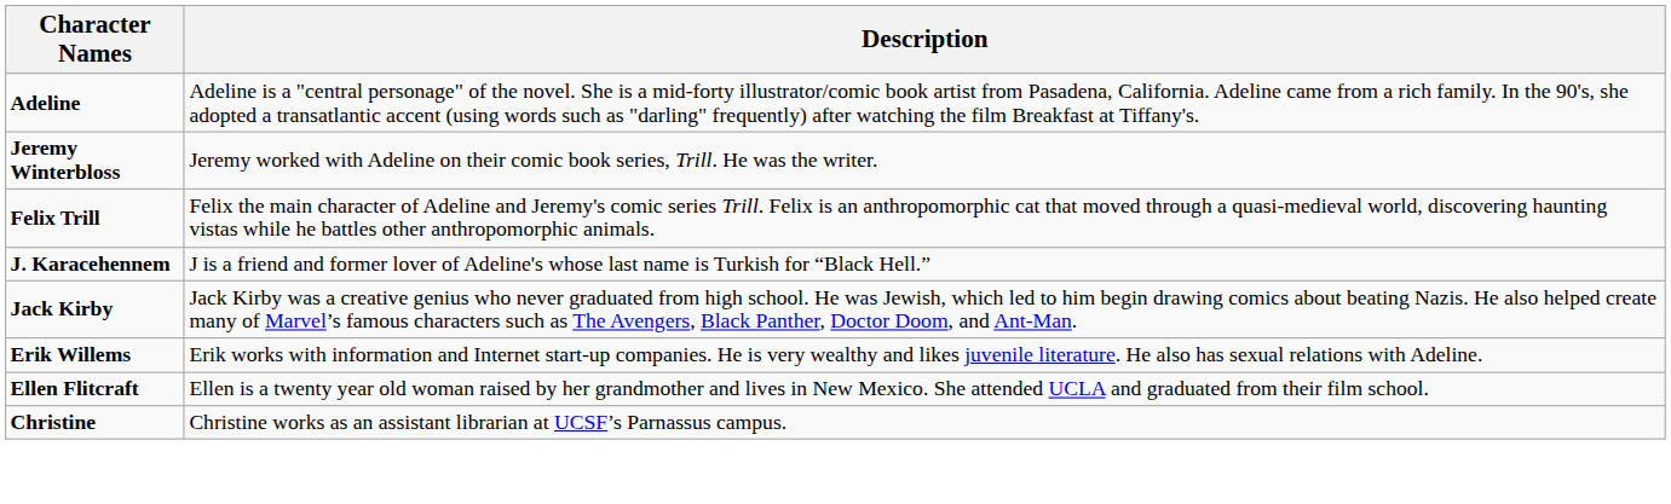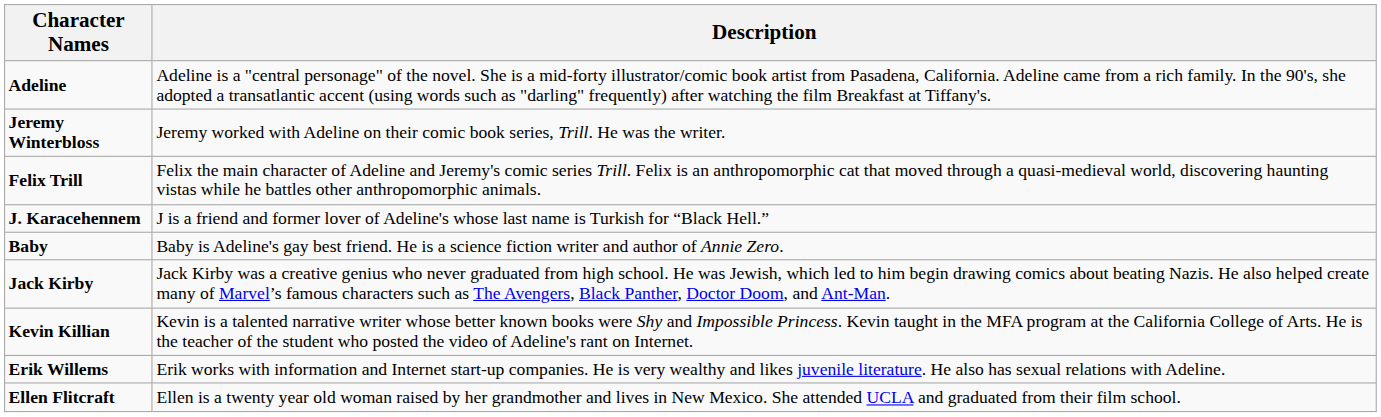 <table class="wikitable">
 <tr>
 <th><big><strong>Character Names</strong></big></th>
 <th><big>Description</big></th>
 </tr>
 <tr>
 <td><strong>Adeline</strong></td>
 <td>Adeline is a "central personage" of the novel. She is a mid-forty illustrator/comic book artist from Pasadena, California. Adeline came from a rich family. In the 90's, she adopted a transatlantic accent (using words such as "darling" frequently) after watching the film Breakfast at Tiffany's.</td>
 </tr>
 <tr>
 <td><strong>Jeremy  Winterbloss</strong></td>
 <td>Jeremy worked with Adeline on their comic book series, <em>Trill</em>.  He was the writer.</td>
 </tr>
 <tr>
 <td><strong>Felix Trill</strong></td>
 <td>Felix the main character of Adeline and Jeremy's comic series <em>Trill</em>. Felix is an anthropomorphic cat that moved through a quasi-medieval world, discovering haunting vistas while he battles other anthropomorphic animals.</td>
 </tr>
 <tr>
 <td><strong>J. Karacehennem</strong></td>
 <td>J is a friend and former lover of Adeline's whose last name is Turkish for “Black Hell.”</td>
 </tr>
 <tr>
+<td><strong>Baby</strong></td>
+<td>Baby is Adeline's gay best friend. He is a science fiction writer and author of <em>Annie Zero</em>.</td>
+</tr>
+<tr>
 <td><strong>Jack Kirby</strong></td>
 <td>Jack Kirby was a creative genius who never graduated from high school. He was Jewish, which led to him begin drawing comics about beating Nazis. He also helped create many of <a href='#'>Marvel</a>’s famous characters such as <a href='#'>The Avengers</a>, <a href='#'>Black Panther</a>, <a href='#'>Doctor Doom</a>, and <a href='#'>Ant-Man</a>.</td>
+</tr>
+<tr>
+<td><strong>Kevin Killian</strong></td>
+<td>Kevin is a talented narrative writer whose better known books were <em>Shy</em> and <em>Impossible Princess</em>.  Kevin taught in the MFA program at the California College of Arts. He is the teacher of the student who posted the video of Adeline's rant on Internet.</td>
 </tr>
 <tr>
 <td><strong>Erik Willems</strong></td>
 <td>Erik works with information and Internet start-up companies. He is very wealthy and likes <a href='#'>juvenile literature</a>. He also has sexual relations with Adeline.</td>
 </tr>
 <tr>
 <td><strong>Ellen Flitcraft</strong></td>
 <td>Ellen is a twenty year old woman raised by her grandmother and lives in New Mexico. She attended <a href='#'>UCLA</a> and graduated from their film school.</td>
 </tr>
-<tr>
-<td><strong>Christine</strong></td>
-<td>Christine works as an assistant librarian at <a href='#'>UCSF</a>’s Parnassus campus.</td>
-</tr>
 </table>
